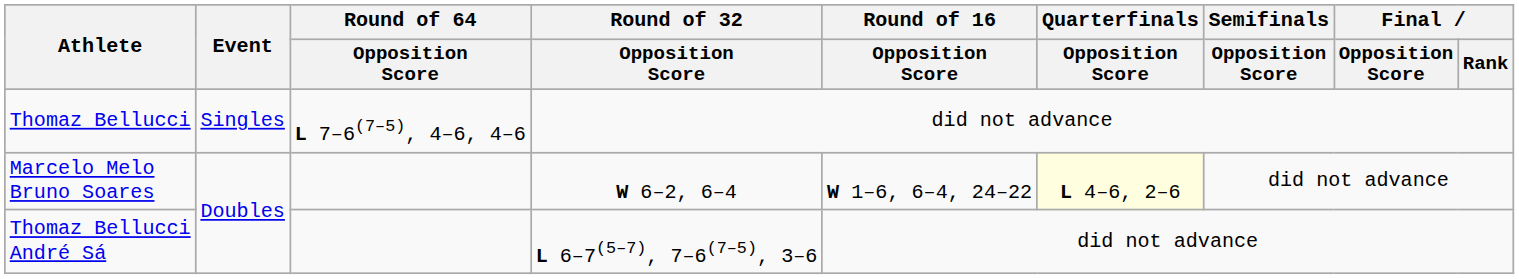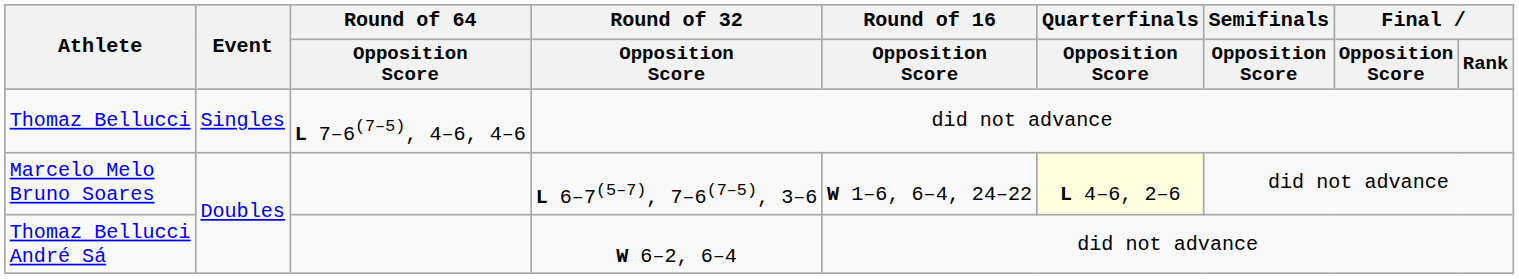 <table class=wikitable style="font-size:90%">
 <tr>
 <th rowspan="2">Athlete</th>
 <th rowspan="2">Event</th>
 <th>Round of 64</th>
 <th>Round of 32</th>
 <th>Round of 16</th>
 <th>Quarterfinals</th>
 <th>Semifinals</th>
 <th colspan=2>Final / </th>
 </tr>
 <tr style="font-size:95%">
 <th>Opposition<br>Score</th>
 <th>Opposition<br>Score</th>
 <th>Opposition<br>Score</th>
 <th>Opposition<br>Score</th>
 <th>Opposition<br>Score</th>
 <th>Opposition<br>Score</th>
 <th>Rank</th>
 </tr>
 <tr align=center>
 <td align=left><a href='#'>Thomaz Bellucci</a></td>
 <td align=left><a href='#'>Singles</a></td>
 <td> <br><strong>L</strong> 7–6<sup>(7–5)</sup>, 4–6, 4–6</td>
 <td colspan=6>did not advance</td>
 </tr>
 <tr align=center>
 <td align=left><a href='#'>Marcelo Melo</a><br><a href='#'>Bruno Soares</a></td>
 <td align=left rowspan=2><a href='#'>Doubles</a></td>
 <td></td>
-<td> <br><strong>W</strong> 6–2, 6–4</td>
+<td> <br><strong>L</strong> 6–7<sup>(5–7)</sup>, 7–6<sup>(7–5)</sup>, 3–6</td>
 <td><br><strong>W</strong> 1–6, 6–4, 24–22</td>
 <td style="background: lightyellow;"><br><strong>L</strong> 4–6, 2–6</td>
 <td colspan=3>did not advance</td>
 </tr>
 <tr align=center>
 <td align=left><a href='#'>Thomaz Bellucci</a><br><a href='#'>André Sá</a></td>
 <td></td>
-<td> <br><strong>L</strong> 6–7<sup>(5–7)</sup>, 7–6<sup>(7–5)</sup>, 3–6</td>
+<td> <br><strong>W</strong> 6–2, 6–4</td>
 <td colspan=5>did not advance</td>
 </tr>
 </table>
